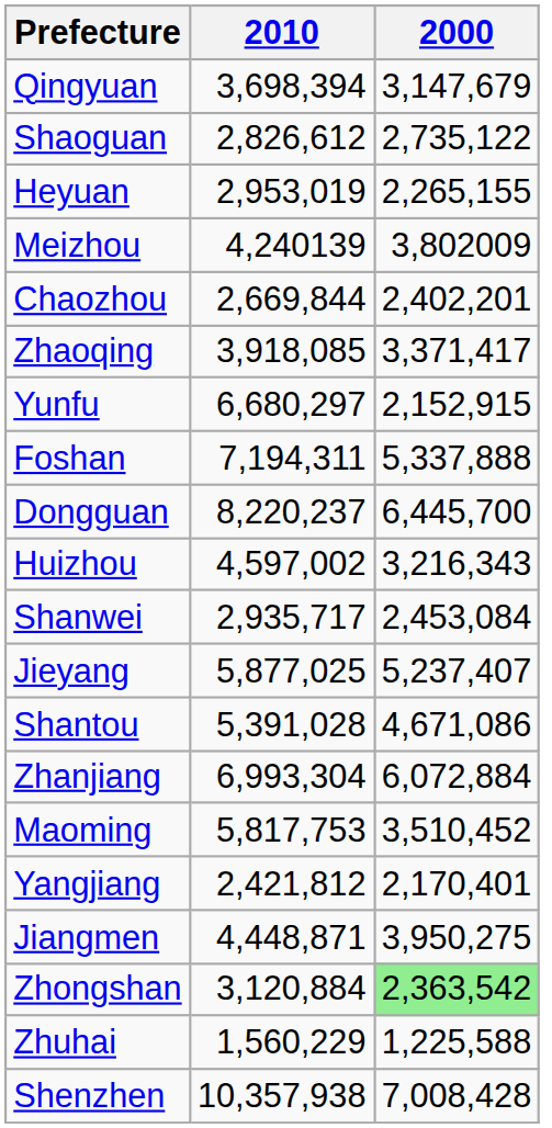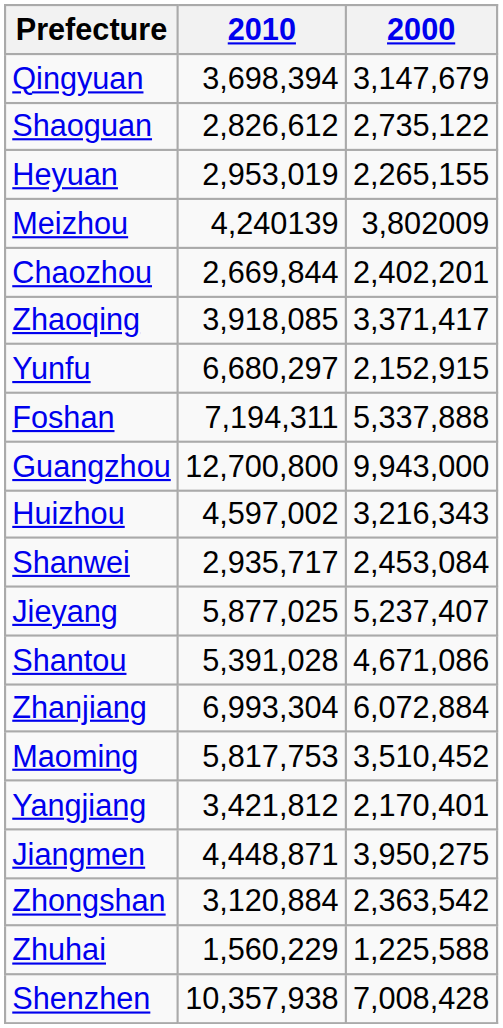 <table class="wikitable sortable" style="font-size:90%;" align="center">
 <tr>
 <th>Prefecture</th>
 <th><a href='#'>2010</a></th>
 <th><a href='#'>2000</a></th>
 </tr>
 <tr --------->
 <td><a href='#'>Qingyuan</a></td>
 <td style="text-align: right;">3,698,394</td>
 <td style="text-align: right;">3,147,679</td>
 </tr>
 <tr --------->
 <td><a href='#'>Shaoguan</a></td>
 <td style="text-align: right;">2,826,612</td>
 <td style="text-align: right;">2,735,122</td>
 </tr>
 <tr --------->
 <td><a href='#'>Heyuan</a></td>
 <td style="text-align: right;">2,953,019</td>
 <td style="text-align: right;">2,265,155</td>
 </tr>
 <tr --------->
 <td><a href='#'>Meizhou</a></td>
 <td style="text-align: right;">4,240139</td>
 <td style="text-align: right;">3,802009</td>
 </tr>
 <tr --------->
 <td><a href='#'>Chaozhou</a></td>
 <td style="text-align: right;">2,669,844</td>
 <td style="text-align: right;">2,402,201</td>
 </tr>
 <tr --------->
 <td><a href='#'>Zhaoqing</a></td>
 <td style="text-align: right;">3,918,085</td>
 <td style="text-align: right;">3,371,417</td>
 </tr>
 <tr --------->
 <td><a href='#'>Yunfu</a></td>
 <td style="text-align: right;">6,680,297</td>
 <td style="text-align: right;">2,152,915</td>
 </tr>
 <tr --------->
 <td><a href='#'>Foshan</a></td>
 <td style="text-align: right;">7,194,311</td>
 <td style="text-align: right;">5,337,888</td>
 </tr>
 <tr --------->
-<td><a href='#'>Dongguan</a></td>
-<td style="text-align: right;">8,220,237</td>
-<td style="text-align: right;">6,445,700</td>
+<td><a href='#'>Guangzhou</a></td>
+<td style="text-align: right;">12,700,800</td>
+<td style="text-align: right;">9,943,000</td>
 </tr>
 <tr --------->
 <td><a href='#'>Huizhou</a></td>
 <td style="text-align: right;">4,597,002</td>
 <td style="text-align: right;">3,216,343</td>
 </tr>
 <tr --------->
 <td><a href='#'>Shanwei</a></td>
 <td style="text-align: right;">2,935,717</td>
 <td style="text-align: right;">2,453,084</td>
 </tr>
 <tr --------->
 <td><a href='#'>Jieyang</a></td>
 <td style="text-align: right;">5,877,025</td>
 <td style="text-align: right;">5,237,407</td>
 </tr>
 <tr --------->
 <td><a href='#'>Shantou</a></td>
 <td style="text-align: right;">5,391,028</td>
 <td style="text-align: right;">4,671,086</td>
 </tr>
 <tr --------->
 <td><a href='#'>Zhanjiang</a></td>
 <td style="text-align: right;">6,993,304</td>
 <td style="text-align: right;">6,072,884</td>
 </tr>
 <tr --------->
 <td><a href='#'>Maoming</a></td>
 <td style="text-align: right;">5,817,753</td>
 <td style="text-align: right;">3,510,452</td>
 </tr>
 <tr --------->
 <td><a href='#'>Yangjiang</a></td>
-<td style="text-align: right;">2,421,812</td>
+<td style="text-align: right;">3,421,812</td>
 <td style="text-align: right;">2,170,401</td>
 </tr>
 <tr --------->
 <td><a href='#'>Jiangmen</a></td>
 <td style="text-align: right;">4,448,871</td>
 <td style="text-align: right;">3,950,275</td>
 </tr>
 <tr --------->
 <td><a href='#'>Zhongshan</a></td>
 <td style="text-align: right;">3,120,884</td>
-<td style="background: lightgreen; text-align: right;">2,363,542</td>
+<td style="text-align: right;">2,363,542</td>
 </tr>
 <tr --------->
 <td><a href='#'>Zhuhai</a></td>
 <td style="text-align: right;">1,560,229</td>
 <td style="text-align: right;">1,225,588</td>
 </tr>
 <tr --------->
 <td><a href='#'>Shenzhen</a></td>
 <td style="text-align: right;">10,357,938</td>
 <td style="text-align: right;">7,008,428</td>
 </tr>
 </table>
